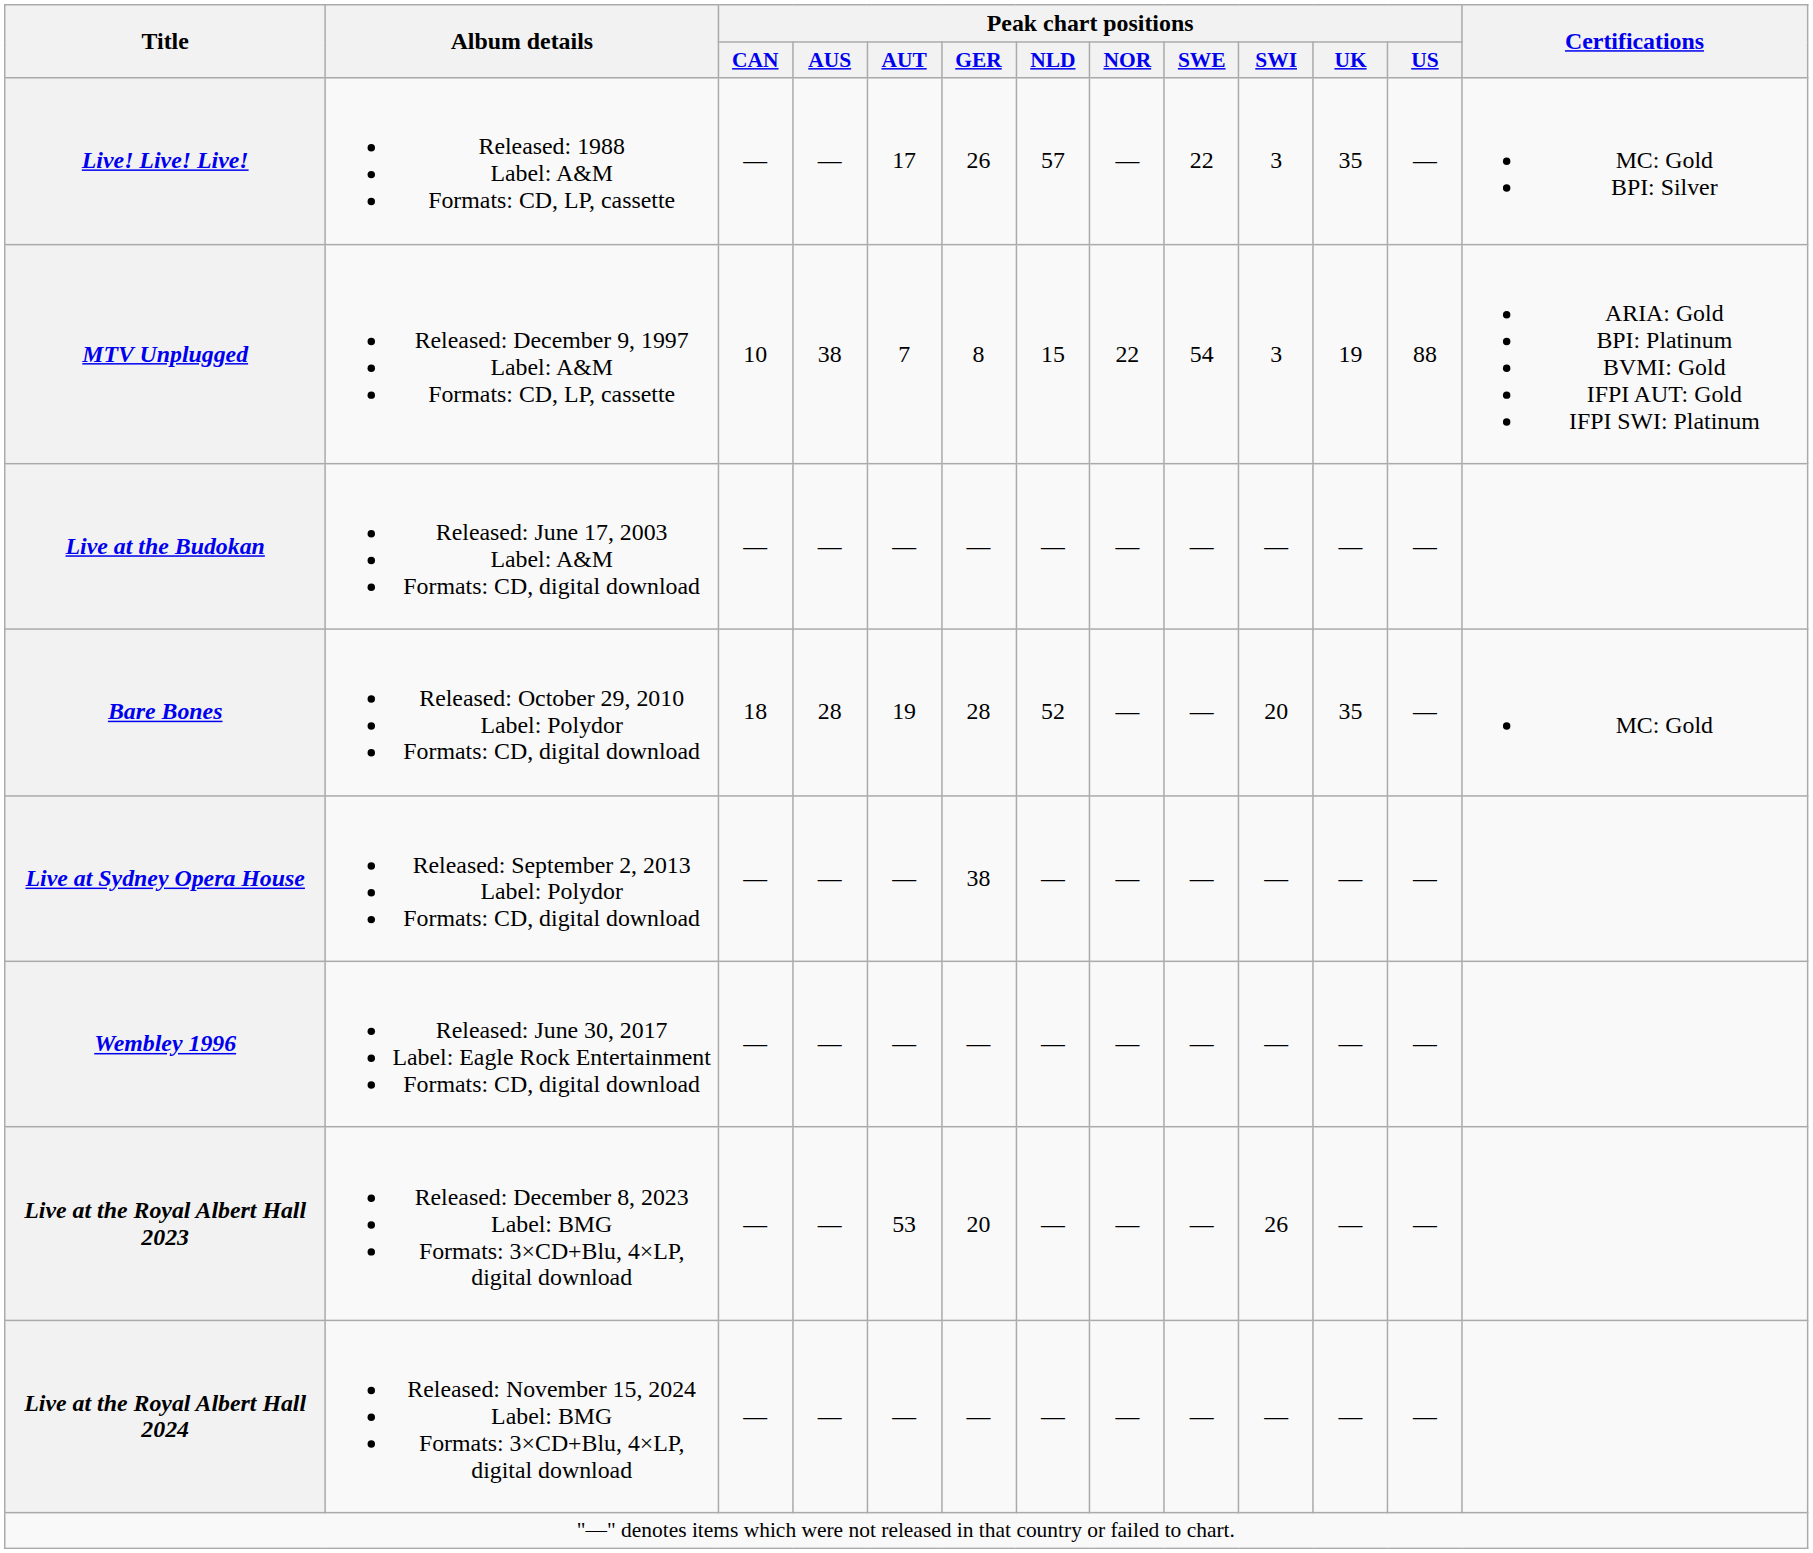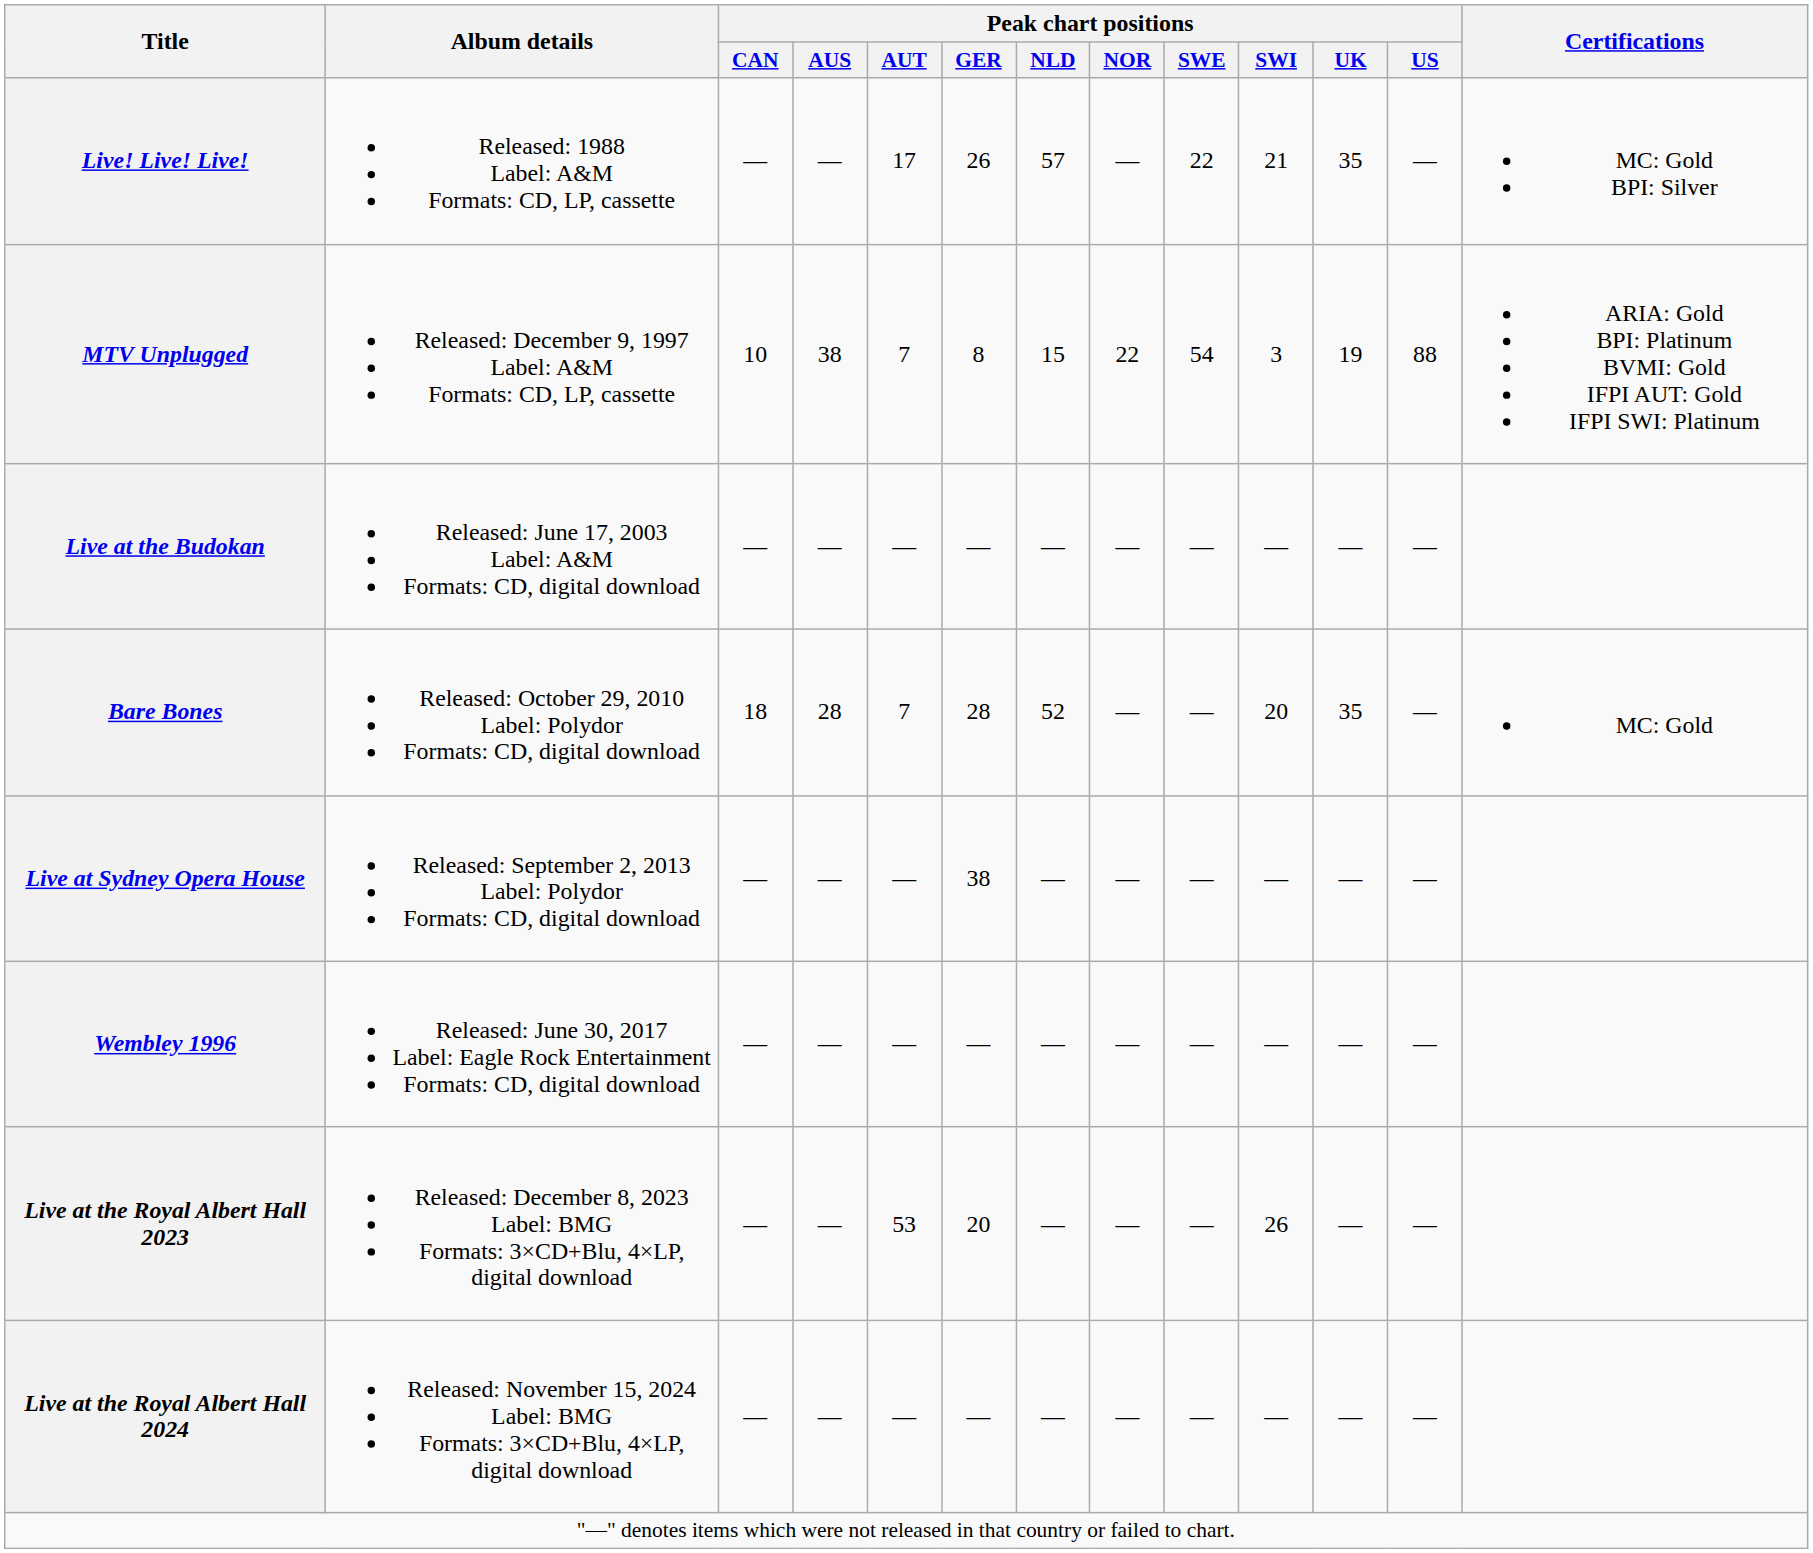 <table class="wikitable plainrowheaders" style="text-align:center;" border="1">
 <tr>
 <th scope="col" rowspan="2" style="width:13em;">Title</th>
 <th scope="col" rowspan="2" style="width:16em;">Album details</th>
 <th scope="col" colspan="10">Peak chart positions</th>
 <th scope="col" rowspan="2" style="width:14em;"><a href='#'>Certifications</a></th>
 </tr>
 <tr>
 <th scope="col" style="width:3em;font-size:90%;"><a href='#'>CAN</a><br></th>
 <th scope="col" style="width:3em;font-size:90%;"><a href='#'>AUS</a><br></th>
 <th scope="col" style="width:3em;font-size:90%;"><a href='#'>AUT</a><br></th>
 <th scope="col" style="width:3em;font-size:90%;"><a href='#'>GER</a><br></th>
 <th scope="col" style="width:3em;font-size:90%;"><a href='#'>NLD</a><br></th>
 <th scope="col" style="width:3em;font-size:90%;"><a href='#'>NOR</a><br></th>
 <th scope="col" style="width:3em;font-size:90%;"><a href='#'>SWE</a><br></th>
 <th scope="col" style="width:3em;font-size:90%;"><a href='#'>SWI</a><br></th>
 <th scope="col" style="width:3em;font-size:90%;"><a href='#'>UK</a><br></th>
 <th scope="col" style="width:3em;font-size:90%;"><a href='#'>US</a><br></th>
 </tr>
 <tr>
 <th scope="row"><em><a href='#'>Live! Live! Live!</a></em></th>
 <td><br><ul><li>Released: 1988</li><li>Label: A&M</li><li>Formats: CD, LP, cassette</li></ul></td>
 <td>—</td>
 <td>—</td>
 <td>17</td>
 <td>26</td>
 <td>57</td>
 <td>—</td>
 <td>22</td>
-<td>3</td>
+<td>21</td>
 <td>35</td>
 <td>—</td>
 <td><br><ul><li>MC: Gold</li><li>BPI: Silver</li></ul></td>
 </tr>
 <tr>
 <th scope="row"><em><a href='#'>MTV Unplugged</a></em></th>
 <td><br><ul><li>Released: December 9, 1997</li><li>Label: A&M</li><li>Formats: CD, LP, cassette</li></ul></td>
 <td>10</td>
 <td>38</td>
 <td>7</td>
 <td>8</td>
 <td>15</td>
 <td>22</td>
 <td>54</td>
 <td>3</td>
 <td>19</td>
 <td>88</td>
 <td><br><ul><li>ARIA: Gold</li><li>BPI: Platinum</li><li>BVMI: Gold</li><li>IFPI AUT: Gold</li><li>IFPI SWI: Platinum</li></ul></td>
 </tr>
 <tr>
 <th scope="row"><em><a href='#'>Live at the Budokan</a></em></th>
 <td><br><ul><li>Released: June 17, 2003</li><li>Label: A&M</li><li>Formats: CD, digital download</li></ul></td>
 <td>—</td>
 <td>—</td>
 <td>—</td>
 <td>—</td>
 <td>—</td>
 <td>—</td>
 <td>—</td>
 <td>—</td>
 <td>—</td>
 <td>—</td>
 <td></td>
 </tr>
 <tr>
 <th scope="row"><em><a href='#'>Bare Bones</a></em></th>
 <td><br><ul><li>Released: October 29, 2010</li><li>Label: Polydor</li><li>Formats: CD, digital download</li></ul></td>
 <td>18</td>
 <td>28</td>
-<td>19</td>
+<td>7</td>
 <td>28</td>
 <td>52</td>
 <td>—</td>
 <td>—</td>
 <td>20</td>
 <td>35</td>
 <td>—</td>
 <td><br><ul><li>MC: Gold</li></ul></td>
 </tr>
 <tr>
 <th scope="row"><em><a href='#'>Live at Sydney Opera House</a></em></th>
 <td><br><ul><li>Released: September 2, 2013</li><li>Label: Polydor</li><li>Formats: CD, digital download</li></ul></td>
 <td>—</td>
 <td>—</td>
 <td>—</td>
 <td>38</td>
 <td>—</td>
 <td>—</td>
 <td>—</td>
 <td>—</td>
 <td>—</td>
 <td>—</td>
 <td></td>
 </tr>
 <tr>
 <th scope="row"><em><a href='#'>Wembley 1996</a></em></th>
 <td><br><ul><li>Released: June 30, 2017</li><li>Label: Eagle Rock Entertainment</li><li>Formats: CD, digital download</li></ul></td>
 <td>—</td>
 <td>—</td>
 <td>—</td>
 <td>—</td>
 <td>—</td>
 <td>—</td>
 <td>—</td>
 <td>—</td>
 <td>—</td>
 <td>—</td>
 <td></td>
 </tr>
 <tr>
 <th scope="row"><em>Live at the Royal Albert Hall 2023</em></th>
 <td><br><ul><li>Released: December 8, 2023</li><li>Label: BMG</li><li>Formats: 3×CD+Blu, 4×LP, digital download</li></ul></td>
 <td>—</td>
 <td>—</td>
 <td>53</td>
 <td>20</td>
 <td>—</td>
 <td>—</td>
 <td>—</td>
 <td>26</td>
 <td>—</td>
 <td>—</td>
 <td></td>
 </tr>
 <tr>
 <th scope="row"><em>Live at the Royal Albert Hall 2024</em></th>
 <td><br><ul><li>Released: November 15, 2024</li><li>Label: BMG</li><li>Formats: 3×CD+Blu, 4×LP, digital download</li></ul></td>
 <td>—</td>
 <td>—</td>
 <td>—</td>
 <td>—</td>
 <td>—</td>
 <td>—</td>
 <td>—</td>
 <td>—</td>
 <td>—</td>
 <td>—</td>
 <td></td>
 </tr>
 <tr>
 <td colspan="14" style="font-size:90%">"—" denotes items which were not released in that country or failed to chart.</td>
 </tr>
 </table>
